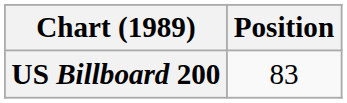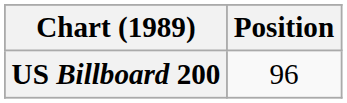 <table class="wikitable plainrowheaders" style="text-align:center">
 <tr>
 <th scope="col">Chart (1989)</th>
 <th scope="col">Position</th>
 </tr>
 <tr>
 <th scope="row">US <em>Billboard</em> 200</th>
-<td>83</td>
+<td>96</td>
 </tr>
 </table>
